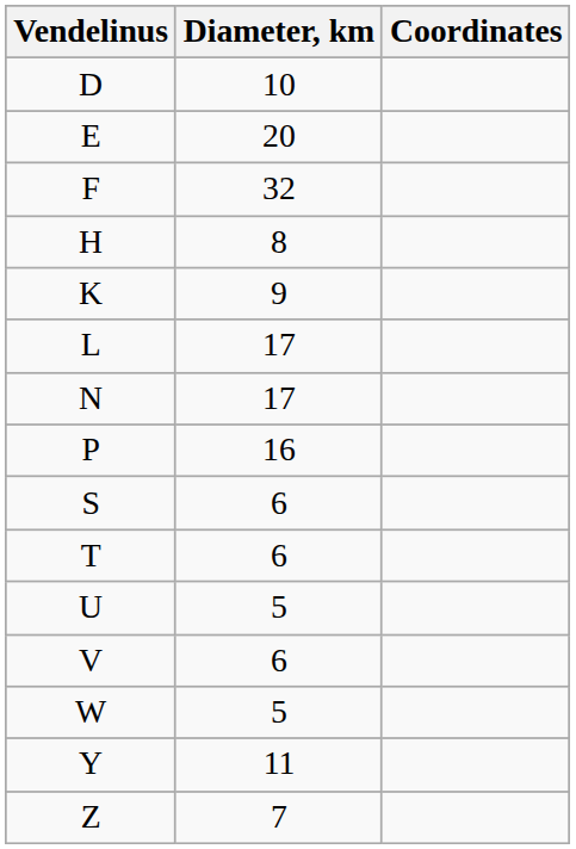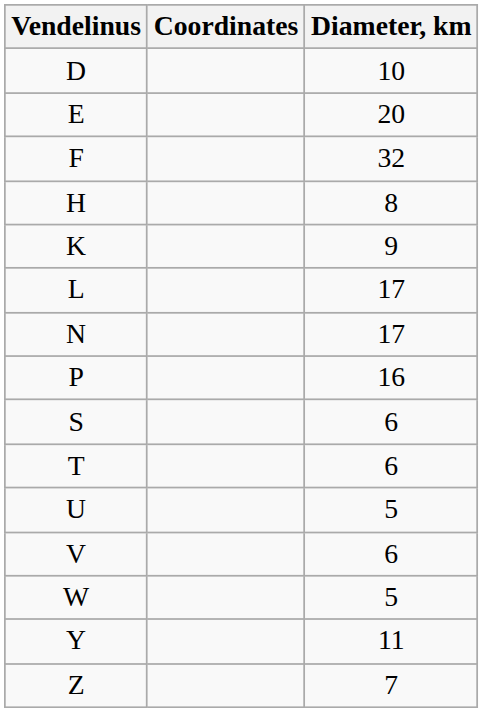 <table class="wikitable sortable" style="text-align:center">
 <tr>
 <th>Vendelinus</th>
+<th class="unsortable">Coordinates</th>
 <th>Diameter, km</th>
-<th class="unsortable">Coordinates</th>
 </tr>
 <tr>
 <td>D</td>
+<td></td>
 <td>10</td>
-<td></td>
 </tr>
 <tr>
 <td>E</td>
+<td></td>
 <td>20</td>
-<td></td>
 </tr>
 <tr>
 <td>F</td>
+<td></td>
 <td>32</td>
-<td></td>
 </tr>
 <tr>
 <td>H</td>
+<td></td>
 <td>8</td>
-<td></td>
 </tr>
 <tr>
 <td>K</td>
+<td></td>
 <td>9</td>
-<td></td>
 </tr>
 <tr>
 <td>L</td>
+<td></td>
 <td>17</td>
-<td></td>
 </tr>
 <tr>
 <td>N</td>
+<td></td>
 <td>17</td>
-<td></td>
 </tr>
 <tr>
 <td>P</td>
+<td></td>
 <td>16</td>
-<td></td>
 </tr>
 <tr>
 <td>S</td>
+<td></td>
 <td>6</td>
-<td></td>
 </tr>
 <tr>
 <td>T</td>
+<td></td>
 <td>6</td>
-<td></td>
 </tr>
 <tr>
 <td>U</td>
+<td></td>
 <td>5</td>
-<td></td>
 </tr>
 <tr>
 <td>V</td>
+<td></td>
 <td>6</td>
-<td></td>
 </tr>
 <tr>
 <td>W</td>
+<td></td>
 <td>5</td>
-<td></td>
 </tr>
 <tr>
 <td>Y</td>
+<td></td>
 <td>11</td>
-<td></td>
 </tr>
 <tr>
 <td>Z</td>
+<td></td>
 <td>7</td>
-<td></td>
 </tr>
 </table>
